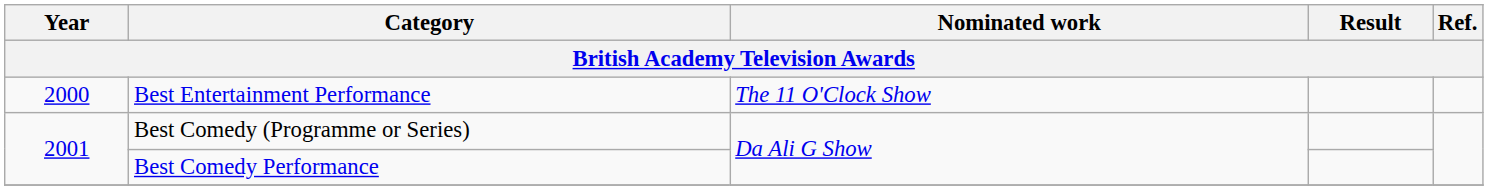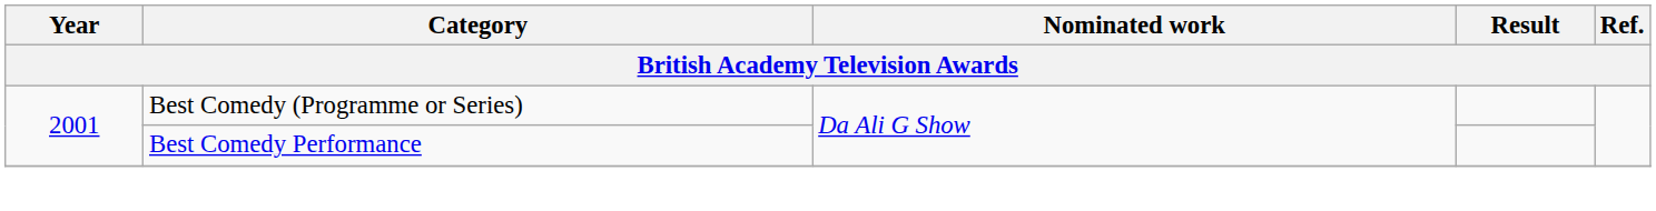 <table class=wikitable>
 <tr>
 <th scope="col" style="width:5em;">Year</th>
 <th scope="col" style="width:26em;">Category</th>
 <th scope="col" style="width:25em;">Nominated work</th>
 <th scope="col" style="width:5em;">Result</th>
 <th>Ref.</th>
 </tr>
 <tr>
 <th colspan=5><a href='#'>British Academy Television Awards</a></th>
-</tr>
-<tr>
-<td style="text-align:center;"><a href='#'>2000</a></td>
-<td><a href='#'>Best Entertainment Performance</a></td>
-<td><em><a href='#'>The 11 O'Clock Show</a></em></td>
-<td></td>
-<td style="text-align:center;"></td>
 </tr>
 <tr>
 <td style="text-align:center;", rowspan=2><a href='#'>2001</a></td>
 <td>Best Comedy (Programme or Series)</td>
 <td rowspan=2><em><a href='#'>Da Ali G Show</a></em></td>
 <td></td>
 <td style="text-align:center;", rowspan=2></td>
 </tr>
 <tr>
 <td><a href='#'>Best Comedy Performance</a></td>
 <td></td>
 </tr>
 <tr>
 </tr>
 </table>
